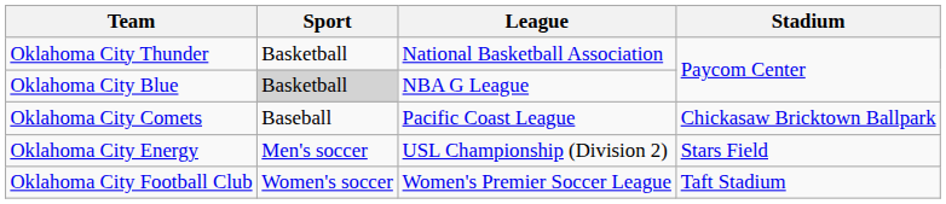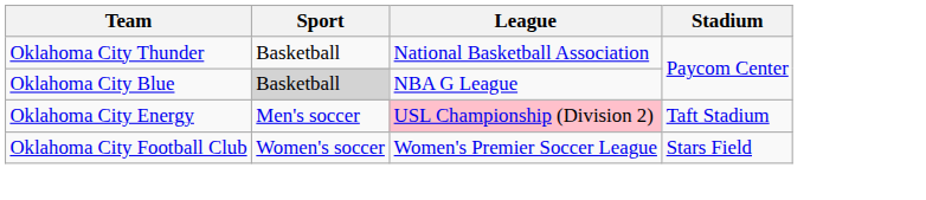 <table class="wikitable sortable">
 <tr>
 <th>Team</th>
 <th>Sport</th>
 <th>League</th>
 <th>Stadium</th>
 </tr>
 <tr>
 <td><a href='#'>Oklahoma City Thunder</a></td>
 <td>Basketball</td>
 <td><a href='#'>National Basketball Association</a></td>
 <td rowspan="2"><a href='#'>Paycom Center</a></td>
 </tr>
 <tr>
 <td><a href='#'>Oklahoma City Blue</a></td>
 <td style="background: lightgrey;">Basketball</td>
 <td><a href='#'>NBA G League</a></td>
 </tr>
 <tr>
-<td><a href='#'>Oklahoma City Comets</a></td>
-<td>Baseball</td>
-<td><a href='#'>Pacific Coast League</a></td>
-<td><a href='#'>Chickasaw Bricktown Ballpark</a></td>
-</tr>
-<tr>
 <td><a href='#'>Oklahoma City Energy</a></td>
 <td><a href='#'>Men's soccer</a></td>
-<td><a href='#'>USL Championship</a> (Division 2)</td>
-<td><a href='#'>Stars Field</a></td>
+<td style="background: pink;"><a href='#'>USL Championship</a> (Division 2)</td>
+<td><a href='#'>Taft Stadium</a></td>
 </tr>
 <tr>
 <td><a href='#'>Oklahoma City Football Club</a></td>
 <td><a href='#'>Women's soccer</a></td>
 <td><a href='#'>Women's Premier Soccer League</a></td>
-<td><a href='#'>Taft Stadium</a></td>
+<td><a href='#'>Stars Field</a></td>
 </tr>
 </table>
